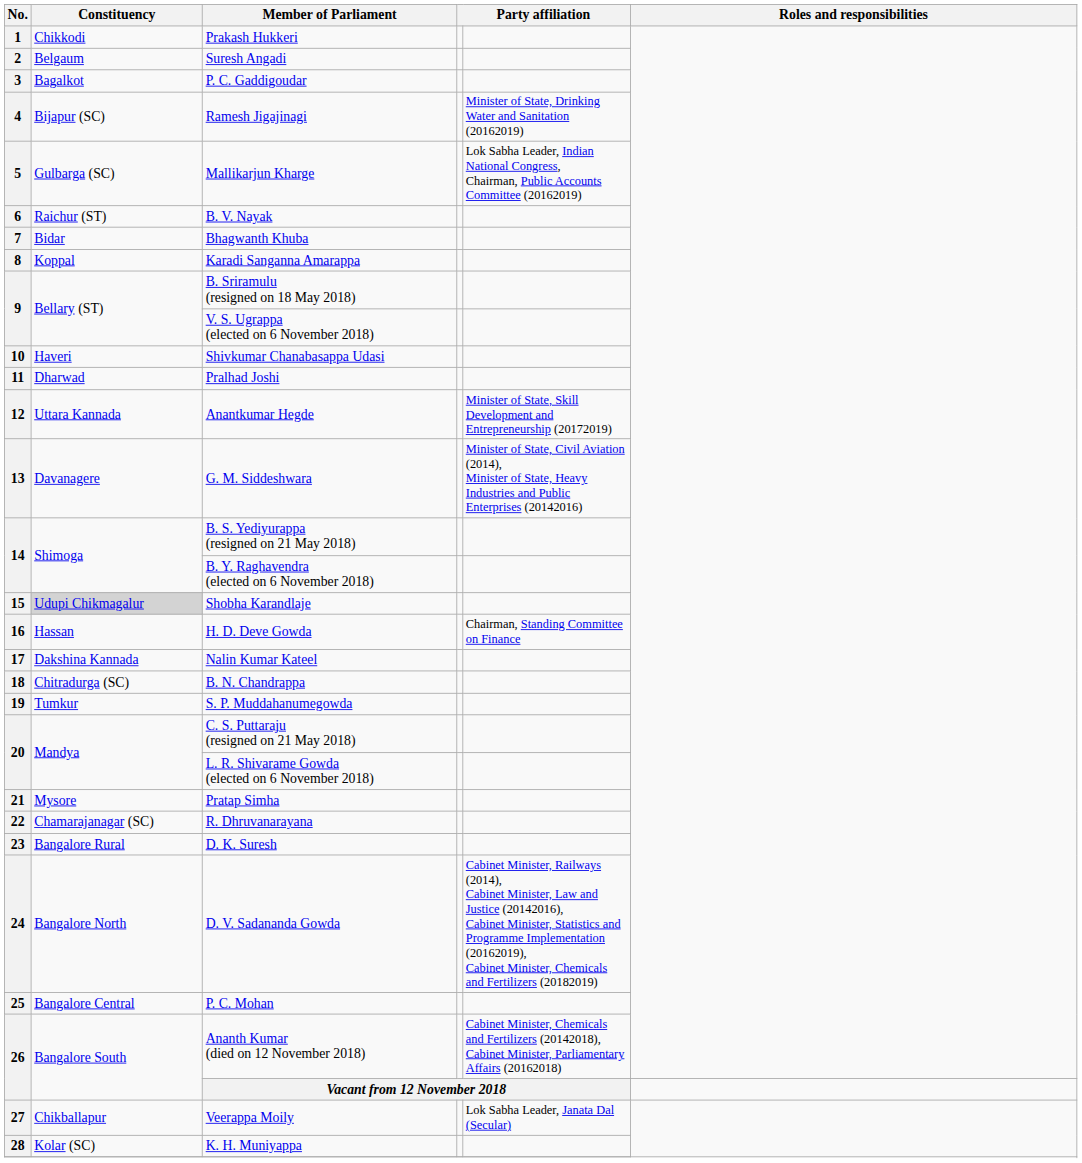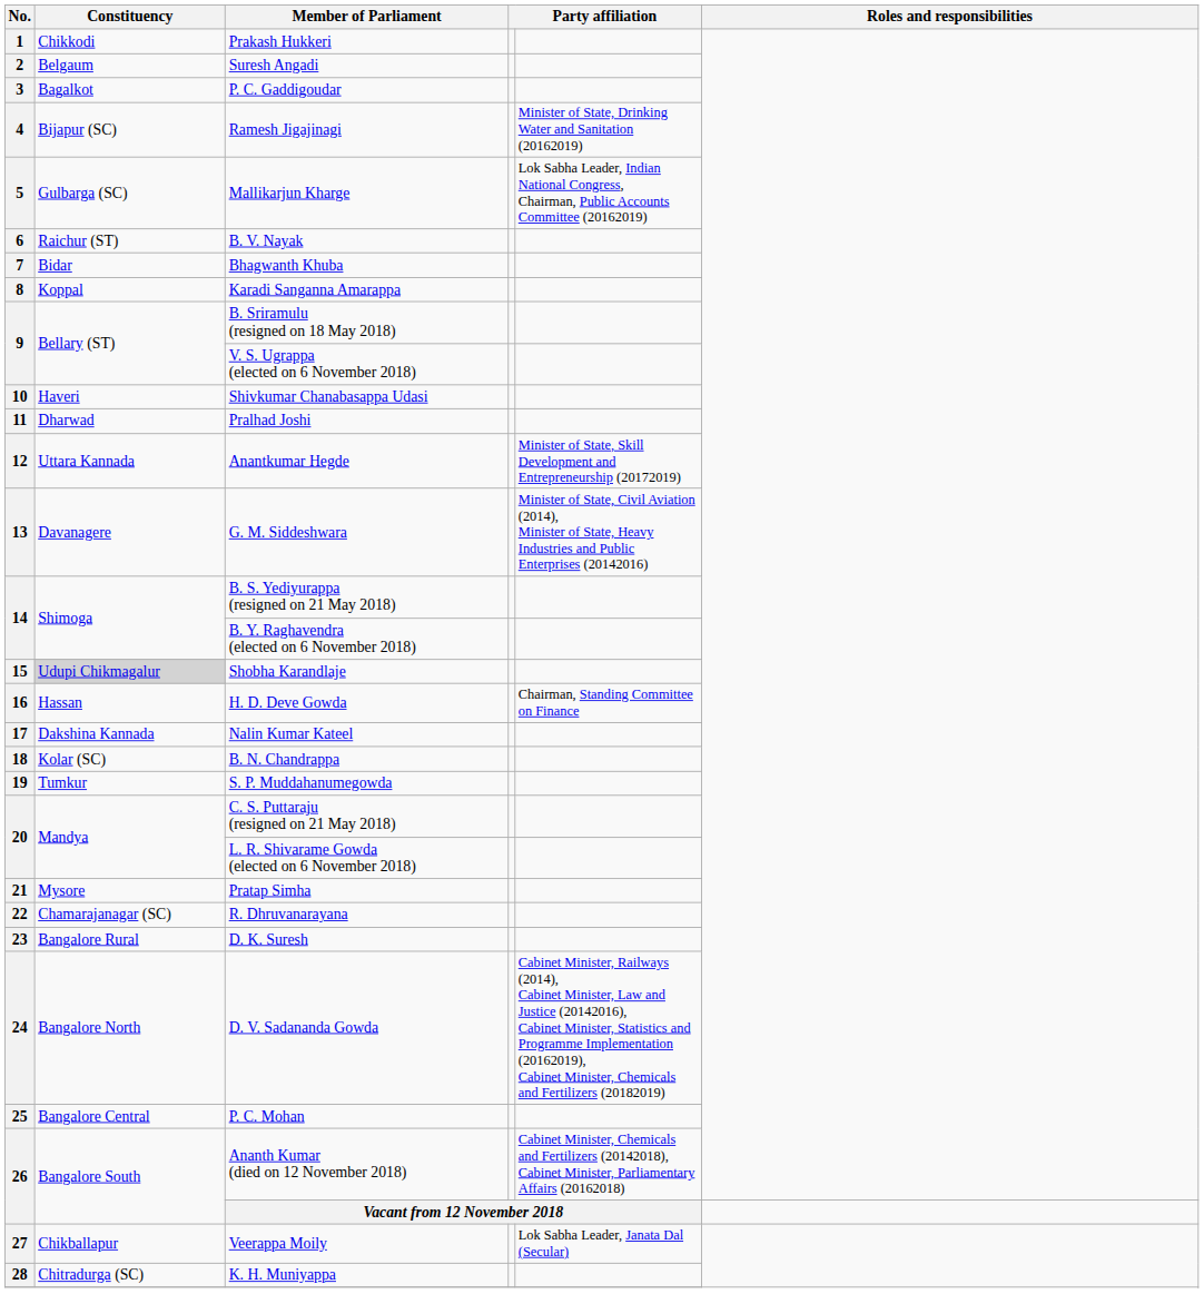 <table class="wikitable">
 <tr style="text-align:center;">
 <th>No.</th>
 <th style="width:12em">Constituency</th>
 <th style="width:18em">Member of Parliament</th>
 <th colspan="2" style="width:18em">Party affiliation</th>
 <th style="width:32em">Roles and responsibilities</th>
 </tr>
 <tr>
 <th>1</th>
 <td><a href='#'>Chikkodi</a></td>
 <td><a href='#'>Prakash Hukkeri</a></td>
 <td></td>
 <td></td>
 </tr>
 <tr>
 <th>2</th>
 <td><a href='#'>Belgaum</a></td>
 <td><a href='#'>Suresh Angadi</a></td>
 <td></td>
 <td></td>
 </tr>
 <tr>
 <th>3</th>
 <td><a href='#'>Bagalkot</a></td>
 <td><a href='#'>P. C. Gaddigoudar</a></td>
 <td></td>
 <td></td>
 </tr>
 <tr>
 <th>4</th>
 <td><a href='#'>Bijapur</a> (SC)</td>
 <td><a href='#'>Ramesh Jigajinagi</a></td>
 <td></td>
 <td style="font-size:90%"><a href='#'>Minister of State, Drinking Water and Sanitation</a> (20162019)</td>
 </tr>
 <tr>
 <th>5</th>
 <td><a href='#'>Gulbarga</a> (SC)</td>
 <td><a href='#'>Mallikarjun Kharge</a></td>
 <td></td>
 <td style="font-size:90%">Lok Sabha Leader, <a href='#'>Indian National Congress</a>,<br>Chairman, <a href='#'>Public Accounts Committee</a> (20162019)</td>
 </tr>
 <tr>
 <th>6</th>
 <td><a href='#'>Raichur</a> (ST)</td>
 <td><a href='#'>B. V. Nayak</a></td>
 <td></td>
 <td></td>
 </tr>
 <tr>
 <th>7</th>
 <td><a href='#'>Bidar</a></td>
 <td><a href='#'>Bhagwanth Khuba</a></td>
 <td></td>
 <td></td>
 </tr>
 <tr>
 <th>8</th>
 <td><a href='#'>Koppal</a></td>
 <td><a href='#'>Karadi Sanganna Amarappa</a></td>
 <td></td>
 <td></td>
 </tr>
 <tr>
 <th rowspan="2">9</th>
 <td rowspan="2"><a href='#'>Bellary</a> (ST)</td>
 <td><a href='#'>B. Sriramulu</a><br>(resigned on 18 May 2018)</td>
 <td></td>
 <td></td>
 </tr>
 <tr>
 <td><a href='#'>V. S. Ugrappa</a><br>(elected on 6 November 2018)</td>
 <td></td>
 <td></td>
 </tr>
 <tr>
 <th>10</th>
 <td><a href='#'>Haveri</a></td>
 <td><a href='#'>Shivkumar Chanabasappa Udasi</a></td>
 <td></td>
 <td></td>
 </tr>
 <tr>
 <th>11</th>
 <td><a href='#'>Dharwad</a></td>
 <td><a href='#'>Pralhad Joshi</a></td>
 <td></td>
 <td></td>
 </tr>
 <tr>
 <th>12</th>
 <td><a href='#'>Uttara Kannada</a></td>
 <td><a href='#'>Anantkumar Hegde</a></td>
 <td></td>
 <td style="font-size:90%"><a href='#'>Minister of State, Skill Development and Entrepreneurship</a> (20172019)</td>
 </tr>
 <tr>
 <th>13</th>
 <td><a href='#'>Davanagere</a></td>
 <td><a href='#'>G. M. Siddeshwara</a></td>
 <td></td>
 <td style="font-size:90%"><a href='#'>Minister of State, Civil Aviation</a> (2014),<br><a href='#'>Minister of State, Heavy Industries and Public Enterprises</a> (20142016)</td>
 </tr>
 <tr>
 <th rowspan="2">14</th>
 <td rowspan="2"><a href='#'>Shimoga</a></td>
 <td><a href='#'>B. S. Yediyurappa</a><br>(resigned on 21 May 2018)</td>
 <td></td>
 <td></td>
 </tr>
 <tr>
 <td><a href='#'>B. Y. Raghavendra</a><br>(elected on 6 November 2018)</td>
 <td></td>
 <td></td>
 </tr>
 <tr>
 <th>15</th>
 <td style="background: lightgrey;"><a href='#'>Udupi Chikmagalur</a></td>
 <td><a href='#'>Shobha Karandlaje</a></td>
 <td></td>
 <td></td>
 </tr>
 <tr>
 <th>16</th>
 <td><a href='#'>Hassan</a></td>
 <td><a href='#'>H. D. Deve Gowda</a></td>
 <td></td>
 <td style="font-size:90%">Chairman, <a href='#'>Standing Committee on Finance</a></td>
 </tr>
 <tr>
 <th>17</th>
 <td><a href='#'>Dakshina Kannada</a></td>
 <td><a href='#'>Nalin Kumar Kateel</a></td>
 <td></td>
 <td></td>
 </tr>
 <tr>
 <th>18</th>
-<td><a href='#'>Chitradurga</a> (SC)</td>
+<td><a href='#'>Kolar</a> (SC)</td>
 <td><a href='#'>B. N. Chandrappa</a></td>
 <td></td>
 <td></td>
 </tr>
 <tr>
 <th>19</th>
 <td><a href='#'>Tumkur</a></td>
 <td><a href='#'>S. P. Muddahanumegowda</a></td>
 <td></td>
 <td></td>
 </tr>
 <tr>
 <th rowspan="2">20</th>
 <td rowspan="2"><a href='#'>Mandya</a></td>
 <td><a href='#'>C. S. Puttaraju</a><br>(resigned on 21 May 2018)</td>
 <td></td>
 <td></td>
 </tr>
 <tr>
 <td><a href='#'>L. R. Shivarame Gowda</a><br>(elected on 6 November 2018)</td>
 <td></td>
 <td></td>
 </tr>
 <tr>
 <th>21</th>
 <td><a href='#'>Mysore</a></td>
 <td><a href='#'>Pratap Simha</a></td>
 <td></td>
 <td></td>
 </tr>
 <tr>
 <th>22</th>
 <td><a href='#'>Chamarajanagar</a> (SC)</td>
 <td><a href='#'>R. Dhruvanarayana</a></td>
 <td></td>
 <td></td>
 </tr>
 <tr>
 <th>23</th>
 <td><a href='#'>Bangalore Rural</a></td>
 <td><a href='#'>D. K. Suresh</a></td>
 <td></td>
 <td></td>
 </tr>
 <tr>
 <th>24</th>
 <td><a href='#'>Bangalore North</a></td>
 <td><a href='#'>D. V. Sadananda Gowda</a></td>
 <td></td>
 <td style="font-size:90%"><a href='#'>Cabinet Minister, Railways</a> (2014),<br><a href='#'>Cabinet Minister, Law and Justice</a> (20142016),<br><a href='#'>Cabinet Minister, Statistics and Programme Implementation</a> (20162019),<br><a href='#'>Cabinet Minister, Chemicals and Fertilizers</a> (20182019)</td>
 </tr>
 <tr>
 <th>25</th>
 <td><a href='#'>Bangalore Central</a></td>
 <td><a href='#'>P. C. Mohan</a></td>
 <td></td>
 <td></td>
 </tr>
 <tr>
 <th rowspan="2">26</th>
 <td rowspan="2"><a href='#'>Bangalore South</a></td>
 <td><a href='#'>Ananth Kumar</a><br>(died on 12 November 2018)</td>
 <td></td>
 <td style="font-size:90%"><a href='#'>Cabinet Minister, Chemicals and Fertilizers</a> (20142018),<br><a href='#'>Cabinet Minister, Parliamentary Affairs</a> (20162018)</td>
 </tr>
 <tr>
 <th colspan="3"><em>Vacant from 12 November 2018</em></th>
 <td></td>
 </tr>
 <tr>
 <th>27</th>
 <td><a href='#'>Chikballapur</a></td>
 <td><a href='#'>Veerappa Moily</a></td>
 <td></td>
 <td style="font-size:90%">Lok Sabha Leader, <a href='#'>Janata Dal (Secular)</a></td>
 </tr>
 <tr>
 <th>28</th>
-<td><a href='#'>Kolar</a> (SC)</td>
+<td><a href='#'>Chitradurga</a> (SC)</td>
 <td><a href='#'>K. H. Muniyappa</a></td>
 <td></td>
 <td></td>
 </tr>
 <tr>
 </tr>
 </table>
